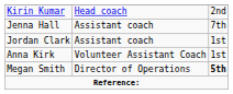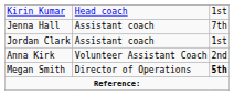 <table class="wikitable" style="font-size:93%;">
 <tr>
 </tr>
 <tr>
 <td><a href='#'>Kirin Kumar</a></td>
 <td><a href='#'>Head coach</a></td>
-<td align=center>2nd</td>
+<td align=center>1st</td>
 </tr>
 <tr>
 <td>Jenna Hall</td>
 <td>Assistant coach</td>
 <td align=center>7th</td>
 </tr>
 <tr>
 <td>Jordan Clark</td>
 <td>Assistant coach</td>
 <td align=center>1st</td>
 </tr>
 <tr>
 <td>Anna Kirk</td>
 <td>Volunteer Assistant Coach</td>
-<td align=center>1st</td>
+<td align=center>2nd</td>
 </tr>
 <tr>
 <td>Megan Smith</td>
 <td>Director of Operations</td>
 <td align=center><strong>5th</strong></td>
 </tr>
 <tr>
 <td colspan="4"  style="font-size:8pt; text-align:center;"><strong>Reference:</strong></td>
 </tr>
 </table>
